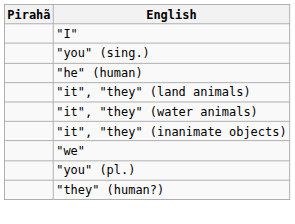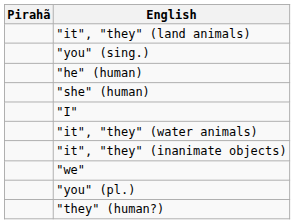 <table class="wikitable">
 <tr>
 <th>Pirahã</th>
 <th>English</th>
 </tr>
 <tr>
 <td></td>
-<td>"I"</td>
+<td>"it", "they" (land animals)</td>
 </tr>
 <tr>
 <td></td>
 <td>"you" (sing.)</td>
 </tr>
 <tr>
 <td></td>
 <td>"he" (human)</td>
 </tr>
 <tr>
 <td></td>
-<td>"it", "they" (land animals)</td>
+<td>"she" (human)</td>
+</tr>
+<tr>
+<td></td>
+<td>"I"</td>
 </tr>
 <tr>
 <td></td>
 <td>"it", "they" (water animals)</td>
 </tr>
 <tr>
 <td></td>
 <td>"it", "they" (inanimate objects)</td>
 </tr>
 <tr>
 <td></td>
 <td>"we"</td>
 </tr>
 <tr>
 <td></td>
 <td>"you" (pl.)</td>
 </tr>
 <tr>
 <td></td>
 <td>"they" (human?)</td>
 </tr>
 </table>
